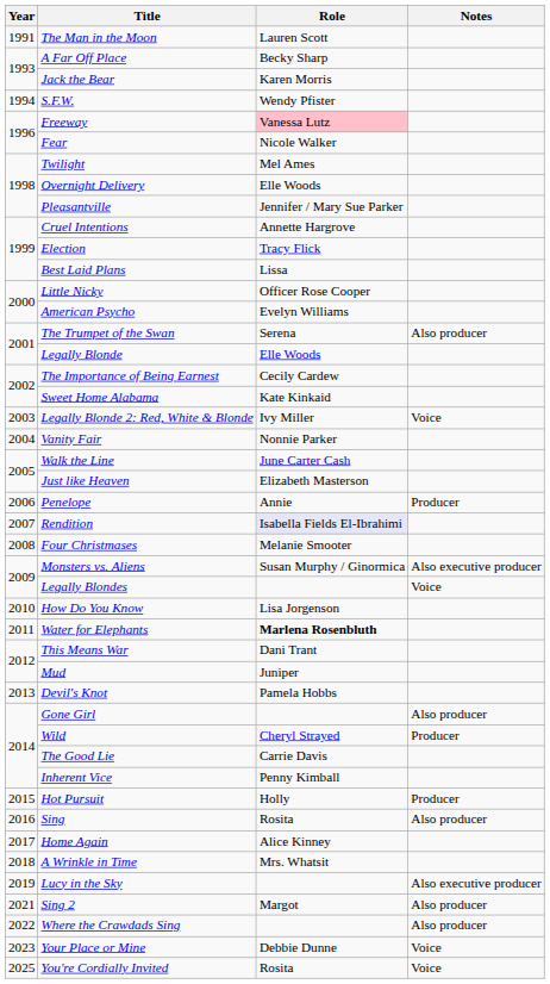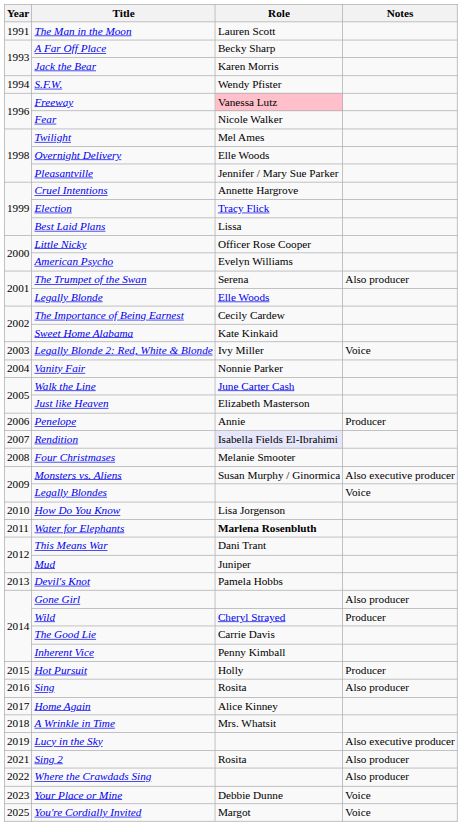 <table class="wikitable sortable">
 <tr>
 <th>Year</th>
 <th>Title</th>
 <th>Role</th>
 <th class="unsortable">Notes</th>
 </tr>
 <tr>
 <td>1991</td>
 <td><em><a href='#'>The Man in the Moon</a></em></td>
 <td>Lauren Scott</td>
 <td></td>
 </tr>
 <tr>
 <td rowspan=2>1993</td>
 <td><em><a href='#'>A Far Off Place</a></em></td>
 <td>Becky Sharp</td>
 <td></td>
 </tr>
 <tr>
 <td><em><a href='#'>Jack the Bear</a></em></td>
 <td>Karen Morris</td>
 <td></td>
 </tr>
 <tr>
 <td>1994</td>
 <td><em><a href='#'>S.F.W.</a></em></td>
 <td>Wendy Pfister</td>
 <td></td>
 </tr>
 <tr>
 <td rowspan=2>1996</td>
 <td><em><a href='#'>Freeway</a></em></td>
 <td style="background: pink;">Vanessa Lutz</td>
 <td></td>
 </tr>
 <tr>
 <td><em><a href='#'>Fear</a></em></td>
 <td>Nicole Walker</td>
 <td></td>
 </tr>
 <tr>
 <td rowspan=3>1998</td>
 <td><em><a href='#'>Twilight</a></em></td>
 <td>Mel Ames</td>
 <td></td>
 </tr>
 <tr>
 <td><em><a href='#'>Overnight Delivery</a></em></td>
 <td>Elle Woods</td>
 <td></td>
 </tr>
 <tr>
 <td><em><a href='#'>Pleasantville</a></em></td>
 <td>Jennifer / Mary Sue Parker</td>
 <td></td>
 </tr>
 <tr>
 <td rowspan=3>1999</td>
 <td><em><a href='#'>Cruel Intentions</a></em></td>
 <td>Annette Hargrove</td>
 <td></td>
 </tr>
 <tr>
 <td><em><a href='#'>Election</a></em></td>
 <td><a href='#'>Tracy Flick</a></td>
 <td></td>
 </tr>
 <tr>
 <td><em><a href='#'>Best Laid Plans</a></em></td>
 <td>Lissa</td>
 <td></td>
 </tr>
 <tr>
 <td rowspan=2>2000</td>
 <td><em><a href='#'>Little Nicky</a></em></td>
 <td>Officer Rose Cooper</td>
 <td></td>
 </tr>
 <tr>
 <td><em><a href='#'>American Psycho</a></em></td>
 <td>Evelyn Williams</td>
 <td></td>
 </tr>
 <tr>
 <td rowspan=2>2001</td>
 <td><em><a href='#'>The Trumpet of the Swan</a></em></td>
 <td>Serena</td>
 <td>Also producer</td>
 </tr>
 <tr>
 <td><em><a href='#'>Legally Blonde</a></em></td>
 <td><a href='#'>Elle Woods</a></td>
 <td></td>
 </tr>
 <tr>
 <td rowspan=2>2002</td>
 <td><em><a href='#'>The Importance of Being Earnest</a></em></td>
 <td>Cecily Cardew</td>
 <td></td>
 </tr>
 <tr>
 <td><em><a href='#'>Sweet Home Alabama</a></em></td>
 <td>Kate Kinkaid</td>
 <td></td>
 </tr>
 <tr>
 <td>2003</td>
 <td><em><a href='#'>Legally Blonde 2: Red, White & Blonde</a></em></td>
 <td>Ivy Miller</td>
 <td>Voice</td>
 </tr>
 <tr>
 <td>2004</td>
 <td><em><a href='#'>Vanity Fair</a></em></td>
 <td>Nonnie Parker</td>
 <td></td>
 </tr>
 <tr>
 <td rowspan=2>2005</td>
 <td><em><a href='#'>Walk the Line</a></em></td>
 <td><a href='#'>June Carter Cash</a></td>
 <td></td>
 </tr>
 <tr>
 <td><em><a href='#'>Just like Heaven</a></em></td>
 <td>Elizabeth Masterson</td>
 <td></td>
 </tr>
 <tr>
 <td>2006</td>
 <td><em><a href='#'>Penelope</a></em></td>
 <td>Annie</td>
 <td>Producer</td>
 </tr>
 <tr>
 <td>2007</td>
 <td><em><a href='#'>Rendition</a></em></td>
 <td style="background: lavender;">Isabella Fields El-Ibrahimi</td>
 <td></td>
 </tr>
 <tr>
 <td>2008</td>
 <td><em><a href='#'>Four Christmases</a></em></td>
 <td>Melanie Smooter</td>
 <td></td>
 </tr>
 <tr>
 <td rowspan=2>2009</td>
 <td><em><a href='#'>Monsters vs. Aliens</a></em></td>
 <td>Susan Murphy / Ginormica</td>
 <td>Also executive producer</td>
 </tr>
 <tr>
 <td><em><a href='#'>Legally Blondes</a></em></td>
 <td></td>
 <td>Voice</td>
 </tr>
 <tr>
 <td>2010</td>
 <td><em><a href='#'>How Do You Know</a></em></td>
 <td>Lisa Jorgenson</td>
 <td></td>
 </tr>
 <tr>
 <td>2011</td>
 <td><em><a href='#'>Water for Elephants</a></em></td>
 <td><strong>Marlena Rosenbluth</strong></td>
 <td></td>
 </tr>
 <tr>
 <td rowspan=2>2012</td>
 <td><em><a href='#'>This Means War</a></em></td>
 <td>Dani Trant</td>
 <td></td>
 </tr>
 <tr>
 <td><em><a href='#'>Mud</a></em></td>
 <td>Juniper</td>
 <td></td>
 </tr>
 <tr>
 <td>2013</td>
 <td><em><a href='#'>Devil's Knot</a></em></td>
 <td>Pamela Hobbs</td>
 <td></td>
 </tr>
 <tr>
 <td rowspan=4>2014</td>
 <td><em><a href='#'>Gone Girl</a></em></td>
 <td></td>
 <td>Also producer</td>
 </tr>
 <tr>
 <td><em><a href='#'>Wild</a></em></td>
 <td><a href='#'>Cheryl Strayed</a></td>
 <td>Producer</td>
 </tr>
 <tr>
 <td><em><a href='#'>The Good Lie</a></em></td>
 <td>Carrie Davis</td>
 <td></td>
 </tr>
 <tr>
 <td><em><a href='#'>Inherent Vice</a></em></td>
 <td>Penny Kimball</td>
 <td></td>
 </tr>
 <tr>
 <td>2015</td>
 <td><em><a href='#'>Hot Pursuit</a></em></td>
 <td>Holly</td>
 <td>Producer</td>
 </tr>
 <tr>
 <td>2016</td>
 <td><em><a href='#'>Sing</a></em></td>
 <td>Rosita</td>
 <td>Also producer</td>
 </tr>
 <tr>
 <td>2017</td>
 <td><em><a href='#'>Home Again</a></em></td>
 <td>Alice Kinney</td>
 <td></td>
 </tr>
 <tr>
 <td>2018</td>
 <td><em><a href='#'>A Wrinkle in Time</a></em></td>
 <td>Mrs. Whatsit</td>
 <td></td>
 </tr>
 <tr>
 <td>2019</td>
 <td><em><a href='#'>Lucy in the Sky</a></em></td>
 <td></td>
 <td>Also executive producer</td>
 </tr>
 <tr>
 <td>2021</td>
 <td><em><a href='#'>Sing 2</a></em></td>
-<td>Margot</td>
+<td>Rosita</td>
 <td>Also producer</td>
 </tr>
 <tr>
 <td>2022</td>
 <td><em><a href='#'>Where the Crawdads Sing</a></em></td>
 <td></td>
 <td>Also producer</td>
 </tr>
 <tr>
 <td>2023</td>
 <td><em><a href='#'>Your Place or Mine</a></em></td>
 <td>Debbie Dunne</td>
 <td>Voice</td>
 </tr>
 <tr>
 <td>2025</td>
 <td><em><a href='#'>You're Cordially Invited</a></em></td>
-<td>Rosita</td>
+<td>Margot</td>
 <td>Voice</td>
 </tr>
 </table>
